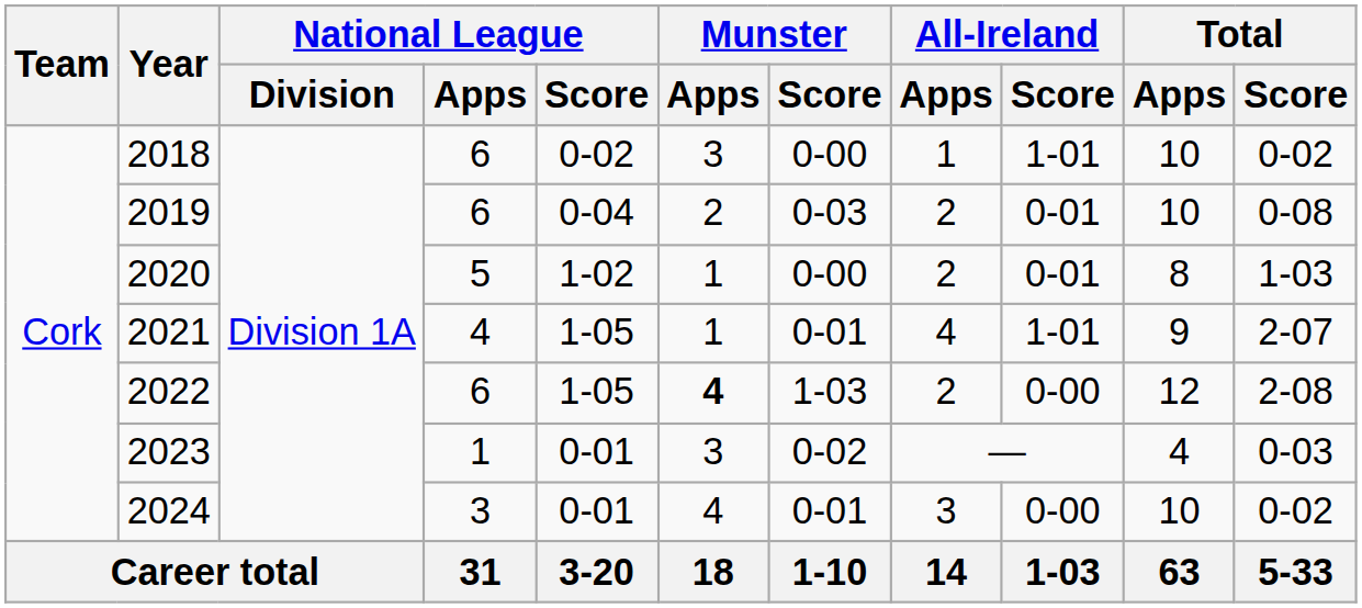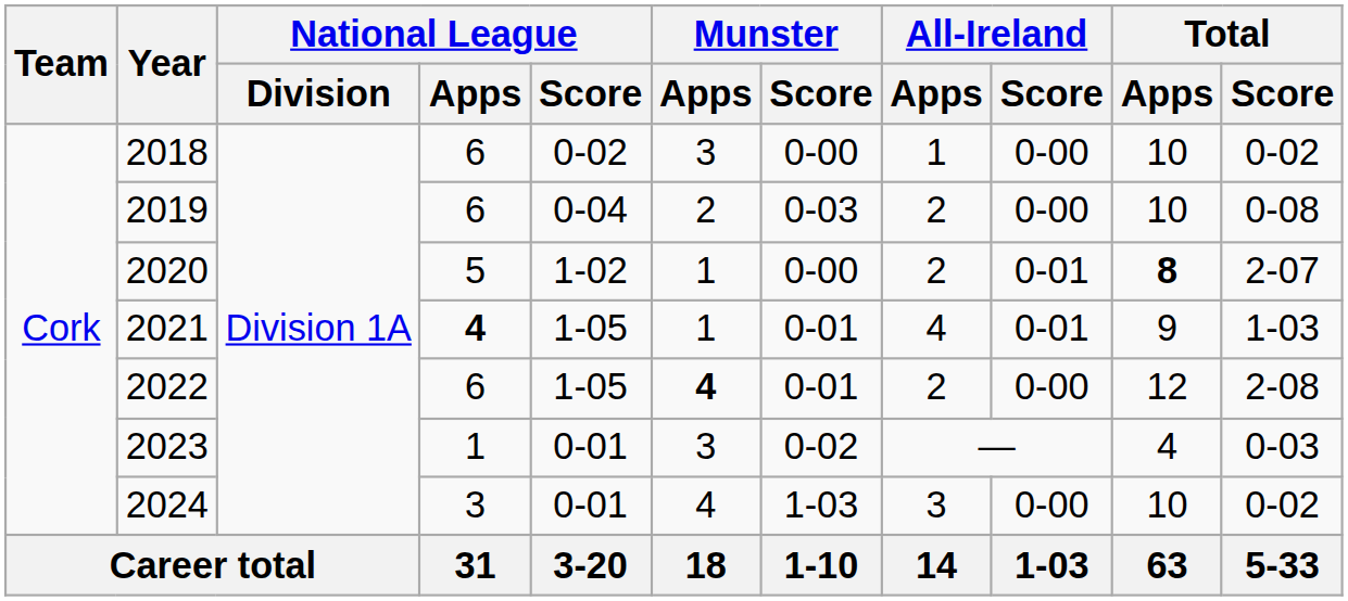 <table class="wikitable" style="text-align:center">
 <tr>
 <th rowspan="2">Team</th>
 <th rowspan="2">Year</th>
 <th colspan="3"><a href='#'>National League</a></th>
 <th colspan="2"><a href='#'>Munster</a></th>
 <th colspan="2"><a href='#'>All-Ireland</a></th>
 <th colspan="2">Total</th>
 </tr>
 <tr>
 <th>Division</th>
 <th>Apps</th>
 <th>Score</th>
 <th>Apps</th>
 <th>Score</th>
 <th>Apps</th>
 <th>Score</th>
 <th>Apps</th>
 <th>Score</th>
 </tr>
 <tr>
 <td rowspan="7"><a href='#'>Cork</a></td>
 <td>2018</td>
 <td rowspan="7"><a href='#'>Division 1A</a></td>
 <td>6</td>
 <td>0-02</td>
 <td>3</td>
 <td>0-00</td>
 <td>1</td>
-<td>1-01</td>
+<td>0-00</td>
 <td>10</td>
 <td>0-02</td>
 </tr>
 <tr>
 <td>2019</td>
 <td>6</td>
 <td>0-04</td>
 <td>2</td>
 <td>0-03</td>
 <td>2</td>
-<td>0-01</td>
+<td>0-00</td>
 <td>10</td>
 <td>0-08</td>
 </tr>
 <tr>
 <td>2020</td>
 <td>5</td>
 <td>1-02</td>
 <td>1</td>
 <td>0-00</td>
 <td>2</td>
 <td>0-01</td>
-<td>8</td>
-<td>1-03</td>
+<td><strong>8</strong></td>
+<td>2-07</td>
 </tr>
 <tr>
 <td>2021</td>
-<td>4</td>
+<td><strong>4</strong></td>
 <td>1-05</td>
 <td>1</td>
 <td>0-01</td>
 <td>4</td>
-<td>1-01</td>
+<td>0-01</td>
 <td>9</td>
-<td>2-07</td>
+<td>1-03</td>
 </tr>
 <tr>
 <td>2022</td>
 <td>6</td>
 <td>1-05</td>
 <td><strong>4</strong></td>
-<td>1-03</td>
+<td>0-01</td>
 <td>2</td>
 <td>0-00</td>
 <td>12</td>
 <td>2-08</td>
 </tr>
 <tr>
 <td>2023</td>
 <td>1</td>
 <td>0-01</td>
 <td>3</td>
 <td>0-02</td>
 <td colspan="2">—</td>
 <td>4</td>
 <td>0-03</td>
 </tr>
 <tr>
 <td>2024</td>
 <td>3</td>
 <td>0-01</td>
 <td>4</td>
-<td>0-01</td>
+<td>1-03</td>
 <td>3</td>
 <td>0-00</td>
 <td>10</td>
 <td>0-02</td>
 </tr>
 <tr>
 <th colspan="3">Career total</th>
 <th>31</th>
 <th>3-20</th>
 <th>18</th>
 <th>1-10</th>
 <th>14</th>
 <th>1-03</th>
 <th>63</th>
 <th>5-33</th>
 </tr>
 </table>
